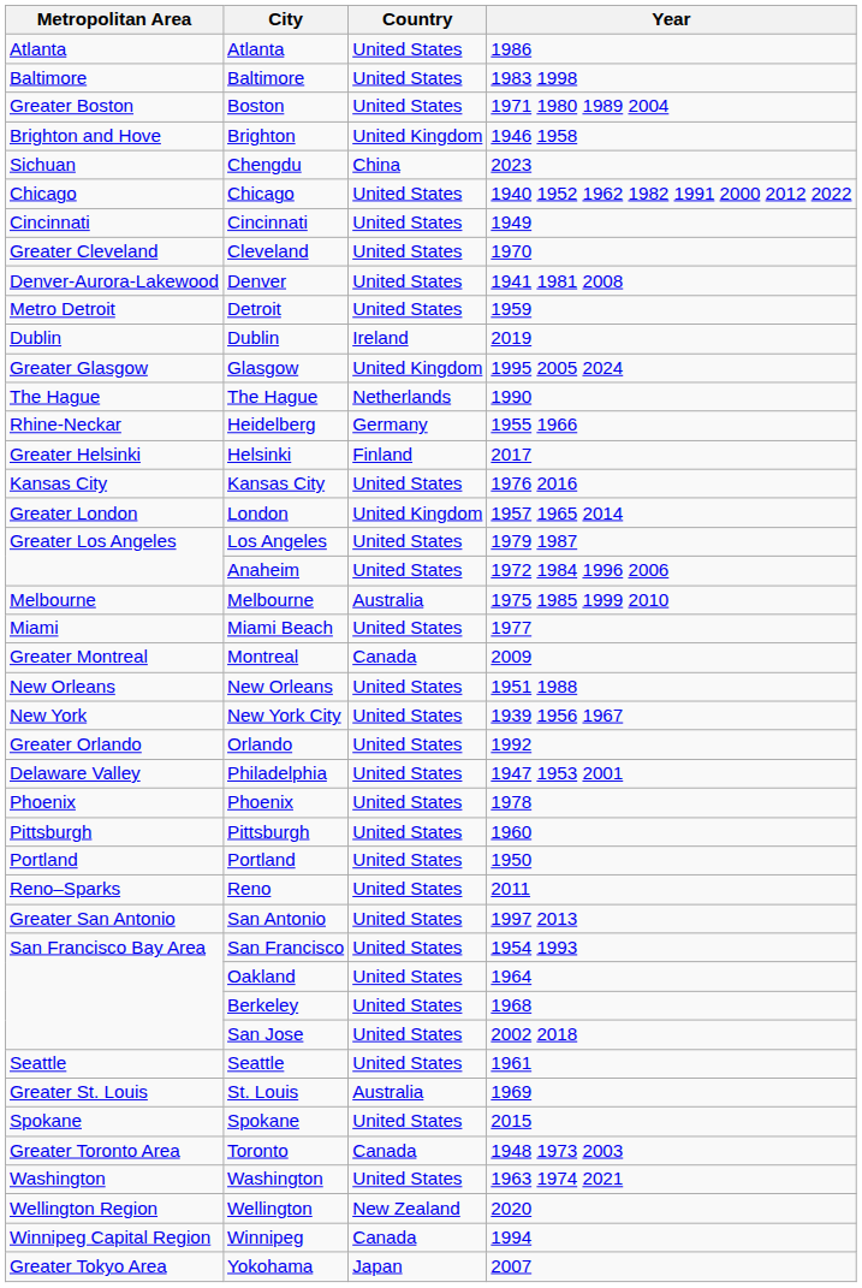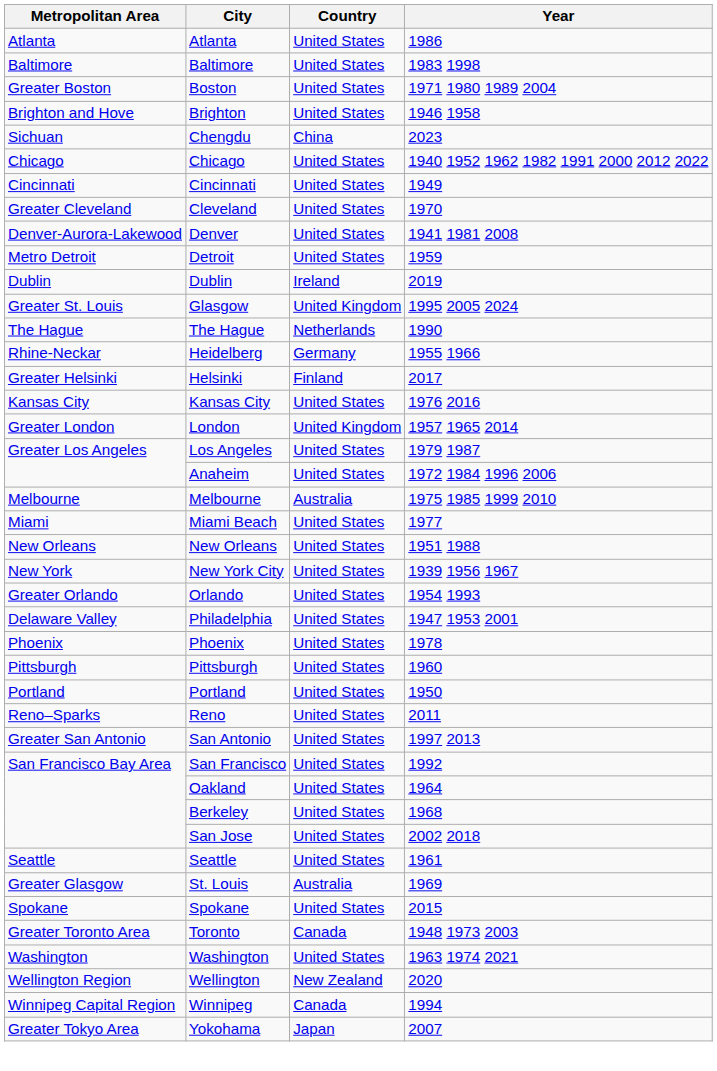 <table class="wikitable sortable">
 <tr>
 <th>Metropolitan Area</th>
 <th>City</th>
 <th>Country</th>
 <th>Year</th>
 </tr>
 <tr valign="top">
 <td><a href='#'>Atlanta</a></td>
 <td><a href='#'>Atlanta</a></td>
 <td><a href='#'>United States</a></td>
 <td><a href='#'>1986</a></td>
 </tr>
 <tr valign="top">
 <td><a href='#'>Baltimore</a></td>
 <td><a href='#'>Baltimore</a></td>
 <td><a href='#'>United States</a></td>
 <td><a href='#'>1983</a> <a href='#'>1998</a></td>
 </tr>
 <tr valign="top">
 <td><a href='#'>Greater Boston</a></td>
 <td><a href='#'>Boston</a></td>
 <td><a href='#'>United States</a></td>
 <td><a href='#'>1971</a> <a href='#'>1980</a> <a href='#'>1989</a> <a href='#'>2004</a></td>
 </tr>
 <tr valign="top">
 <td><a href='#'>Brighton and Hove</a></td>
 <td><a href='#'>Brighton</a></td>
-<td><a href='#'>United Kingdom</a></td>
+<td><a href='#'>United States</a></td>
 <td><a href='#'>1946</a> <a href='#'>1958</a></td>
 </tr>
 <tr valign="top">
 <td><a href='#'>Sichuan</a></td>
 <td><a href='#'>Chengdu</a></td>
 <td><a href='#'>China</a></td>
 <td><a href='#'>2023</a></td>
 </tr>
 <tr valign="top">
 <td><a href='#'>Chicago</a></td>
 <td><a href='#'>Chicago</a></td>
 <td><a href='#'>United States</a></td>
 <td><a href='#'>1940</a> <a href='#'>1952</a> <a href='#'>1962</a> <a href='#'>1982</a> <a href='#'>1991</a> <a href='#'>2000</a> <a href='#'>2012</a> <a href='#'>2022</a></td>
 </tr>
 <tr valign="top">
 <td><a href='#'>Cincinnati</a></td>
 <td><a href='#'>Cincinnati</a></td>
 <td><a href='#'>United States</a></td>
 <td><a href='#'>1949</a></td>
 </tr>
 <tr valign="top">
 <td><a href='#'>Greater Cleveland</a></td>
 <td><a href='#'>Cleveland</a></td>
 <td><a href='#'>United States</a></td>
 <td><a href='#'>1970</a></td>
 </tr>
 <tr valign="top">
 <td><a href='#'>Denver-Aurora-Lakewood</a></td>
 <td><a href='#'>Denver</a></td>
 <td><a href='#'>United States</a></td>
 <td><a href='#'>1941</a> <a href='#'>1981</a> <a href='#'>2008</a></td>
 </tr>
 <tr valign="top">
 <td><a href='#'>Metro Detroit</a></td>
 <td><a href='#'>Detroit</a></td>
 <td><a href='#'>United States</a></td>
 <td><a href='#'>1959</a></td>
 </tr>
 <tr valign="top">
 <td><a href='#'>Dublin</a></td>
 <td><a href='#'>Dublin</a></td>
 <td><a href='#'>Ireland</a></td>
 <td><a href='#'>2019</a></td>
 </tr>
 <tr valign="top">
-<td><a href='#'>Greater Glasgow</a></td>
+<td><a href='#'>Greater St. Louis</a></td>
 <td><a href='#'>Glasgow</a></td>
 <td><a href='#'>United Kingdom</a></td>
 <td><a href='#'>1995</a> <a href='#'>2005</a> <a href='#'>2024</a></td>
 </tr>
 <tr valign="top">
 <td><a href='#'>The Hague</a></td>
 <td><a href='#'>The Hague</a></td>
 <td><a href='#'>Netherlands</a></td>
 <td><a href='#'>1990</a></td>
 </tr>
 <tr valign="top">
 <td><a href='#'>Rhine-Neckar</a></td>
 <td><a href='#'>Heidelberg</a></td>
 <td><a href='#'>Germany</a></td>
 <td><a href='#'>1955</a> <a href='#'>1966</a></td>
 </tr>
 <tr valign="top">
 <td><a href='#'>Greater Helsinki</a></td>
 <td><a href='#'>Helsinki</a></td>
 <td><a href='#'>Finland</a></td>
 <td><a href='#'>2017</a></td>
 </tr>
 <tr valign="top">
 <td><a href='#'>Kansas City</a></td>
 <td><a href='#'>Kansas City</a></td>
 <td><a href='#'>United States</a></td>
 <td><a href='#'>1976</a> <a href='#'>2016</a></td>
 </tr>
 <tr valign="top">
 <td><a href='#'>Greater London</a></td>
 <td><a href='#'>London</a></td>
 <td><a href='#'>United Kingdom</a></td>
 <td><a href='#'>1957</a> <a href='#'>1965</a> <a href='#'>2014</a></td>
 </tr>
 <tr valign="top">
 <td rowspan="2"><a href='#'>Greater Los Angeles</a></td>
 <td><a href='#'>Los Angeles</a></td>
 <td><a href='#'>United States</a></td>
 <td><a href='#'>1979</a> <a href='#'>1987</a></td>
 </tr>
 <tr valign="top">
 <td><a href='#'>Anaheim</a></td>
 <td><a href='#'>United States</a></td>
 <td><a href='#'>1972</a> <a href='#'>1984</a> <a href='#'>1996</a> <a href='#'>2006</a></td>
 </tr>
 <tr valign="top">
 <td><a href='#'>Melbourne</a></td>
 <td><a href='#'>Melbourne</a></td>
 <td><a href='#'>Australia</a></td>
 <td><a href='#'>1975</a> <a href='#'>1985</a> <a href='#'>1999</a> <a href='#'>2010</a></td>
 </tr>
 <tr valign="top">
 <td><a href='#'>Miami</a></td>
 <td><a href='#'>Miami Beach</a></td>
 <td><a href='#'>United States</a></td>
 <td><a href='#'>1977</a></td>
 </tr>
 <tr valign="top">
-<td><a href='#'>Greater Montreal</a></td>
-<td><a href='#'>Montreal</a></td>
-<td><a href='#'>Canada</a></td>
-<td><a href='#'>2009</a></td>
-</tr>
-<tr valign="top">
 <td><a href='#'>New Orleans</a></td>
 <td><a href='#'>New Orleans</a></td>
 <td><a href='#'>United States</a></td>
 <td><a href='#'>1951</a> <a href='#'>1988</a></td>
 </tr>
 <tr valign="top">
 <td><a href='#'>New York</a></td>
 <td><a href='#'>New York City</a></td>
 <td><a href='#'>United States</a></td>
 <td><a href='#'>1939</a> <a href='#'>1956</a> <a href='#'>1967</a></td>
 </tr>
 <tr valign="top">
 <td><a href='#'>Greater Orlando</a></td>
 <td><a href='#'>Orlando</a></td>
 <td><a href='#'>United States</a></td>
-<td><a href='#'>1992</a></td>
+<td><a href='#'>1954</a> <a href='#'>1993</a></td>
 </tr>
 <tr valign="top">
 <td><a href='#'>Delaware Valley</a></td>
 <td><a href='#'>Philadelphia</a></td>
 <td><a href='#'>United States</a></td>
 <td><a href='#'>1947</a> <a href='#'>1953</a> <a href='#'>2001</a></td>
 </tr>
 <tr valign="top">
 <td><a href='#'>Phoenix</a></td>
 <td><a href='#'>Phoenix</a></td>
 <td><a href='#'>United States</a></td>
 <td><a href='#'>1978</a></td>
 </tr>
 <tr valign="top">
 <td><a href='#'>Pittsburgh</a></td>
 <td><a href='#'>Pittsburgh</a></td>
 <td><a href='#'>United States</a></td>
 <td><a href='#'>1960</a></td>
 </tr>
 <tr valign="top">
 <td><a href='#'>Portland</a></td>
 <td><a href='#'>Portland</a></td>
 <td><a href='#'>United States</a></td>
 <td><a href='#'>1950</a></td>
 </tr>
 <tr valign="top">
 <td><a href='#'>Reno–Sparks</a></td>
 <td><a href='#'>Reno</a></td>
 <td><a href='#'>United States</a></td>
 <td><a href='#'>2011</a></td>
 </tr>
 <tr valign="top">
 <td><a href='#'>Greater San Antonio</a></td>
 <td><a href='#'>San Antonio</a></td>
 <td><a href='#'>United States</a></td>
 <td><a href='#'>1997</a> <a href='#'>2013</a></td>
 </tr>
 <tr valign="top">
 <td rowspan="4"><a href='#'>San Francisco Bay Area</a></td>
 <td><a href='#'>San Francisco</a></td>
 <td><a href='#'>United States</a></td>
-<td><a href='#'>1954</a> <a href='#'>1993</a></td>
+<td><a href='#'>1992</a></td>
 </tr>
 <tr valign="top">
 <td><a href='#'>Oakland</a></td>
 <td><a href='#'>United States</a></td>
 <td><a href='#'>1964</a></td>
 </tr>
 <tr valign="top">
 <td><a href='#'>Berkeley</a></td>
 <td><a href='#'>United States</a></td>
 <td><a href='#'>1968</a></td>
 </tr>
 <tr valign="top">
 <td><a href='#'>San Jose</a></td>
 <td><a href='#'>United States</a></td>
 <td><a href='#'>2002</a> <a href='#'>2018</a></td>
 </tr>
 <tr valign="top">
 <td><a href='#'>Seattle</a></td>
 <td><a href='#'>Seattle</a></td>
 <td><a href='#'>United States</a></td>
 <td><a href='#'>1961</a></td>
 </tr>
 <tr valign="top">
-<td><a href='#'>Greater St. Louis</a></td>
+<td><a href='#'>Greater Glasgow</a></td>
 <td><a href='#'>St. Louis</a></td>
 <td><a href='#'>Australia</a></td>
 <td><a href='#'>1969</a></td>
 </tr>
 <tr valign="top">
 <td><a href='#'>Spokane</a></td>
 <td><a href='#'>Spokane</a></td>
 <td><a href='#'>United States</a></td>
 <td><a href='#'>2015</a></td>
 </tr>
 <tr valign="top">
 <td><a href='#'>Greater Toronto Area</a></td>
 <td><a href='#'>Toronto</a></td>
 <td><a href='#'>Canada</a></td>
 <td><a href='#'>1948</a> <a href='#'>1973</a> <a href='#'>2003</a></td>
 </tr>
 <tr valign="top">
 <td><a href='#'>Washington</a></td>
 <td><a href='#'>Washington</a></td>
 <td><a href='#'>United States</a></td>
 <td><a href='#'>1963</a> <a href='#'>1974</a> <a href='#'>2021</a></td>
 </tr>
 <tr valign="top">
 <td><a href='#'>Wellington Region</a></td>
 <td><a href='#'>Wellington</a></td>
 <td><a href='#'>New Zealand</a></td>
 <td><a href='#'>2020</a></td>
 </tr>
 <tr valign="top">
 <td><a href='#'>Winnipeg Capital Region</a></td>
 <td><a href='#'>Winnipeg</a></td>
 <td><a href='#'>Canada</a></td>
 <td><a href='#'>1994</a></td>
 </tr>
 <tr valign="top">
 <td><a href='#'>Greater Tokyo Area</a></td>
 <td><a href='#'>Yokohama</a></td>
 <td><a href='#'>Japan</a></td>
 <td><a href='#'>2007</a></td>
 </tr>
 </table>
